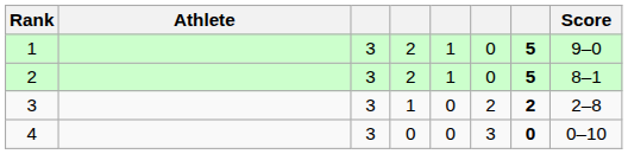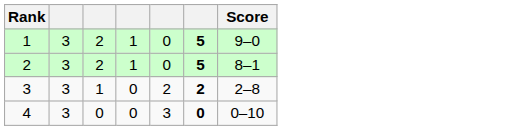 <table class="wikitable" style="text-align: center; font-size:90% ">
 <tr>
 <th width=25>Rank</th>
-<th width=225>Athlete</th>
 <th width=25></th>
 <th width=25></th>
 <th width=25></th>
 <th width=25></th>
 <th width=25></th>
 <th width=50>Score</th>
 </tr>
 <tr bgcolor="ccffcc">
 <td>1</td>
-<td align=left></td>
 <td>3</td>
 <td>2</td>
 <td>1</td>
 <td>0</td>
 <td><strong>5</strong></td>
 <td>9–0</td>
 </tr>
 <tr bgcolor="ccffcc">
 <td>2</td>
-<td align=left></td>
 <td>3</td>
 <td>2</td>
 <td>1</td>
 <td>0</td>
 <td><strong>5</strong></td>
 <td>8–1</td>
 </tr>
 <tr>
 <td>3</td>
-<td align=left></td>
 <td>3</td>
 <td>1</td>
 <td>0</td>
 <td>2</td>
 <td><strong>2</strong></td>
 <td>2–8</td>
 </tr>
 <tr>
 <td>4</td>
-<td align=left></td>
 <td>3</td>
 <td>0</td>
 <td>0</td>
 <td>3</td>
 <td><strong>0</strong></td>
 <td>0–10</td>
 </tr>
 </table>
